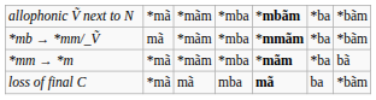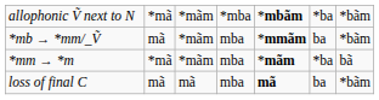 <table class=wikitable>
 <tr>
 <td><em>allophonic Ṽ next to N  </em></td>
 <td>*mã</td>
 <td>*mãm</td>
 <td>*mba</td>
 <td>*<strong>mbãm</strong></td>
 <td>*ba</td>
 <td>*bãm</td>
 </tr>
 <tr>
 <td><em>*mb → *mm/_Ṽ</em></td>
 <td>mã</td>
 <td>*mãm</td>
-<td>*mba</td>
+<td>mba</td>
 <td>*<strong>mmãm</strong></td>
-<td>*ba</td>
+<td>ba</td>
 <td>*bãm</td>
 </tr>
 <tr>
 <td><em>*mm → *m</em></td>
 <td>*mã</td>
 <td>*mãm</td>
-<td>*mba</td>
+<td>mba</td>
 <td>*<strong>mãm</strong></td>
 <td>*ba</td>
 <td>bã</td>
 </tr>
 <tr>
 <td><em>loss of final C</em></td>
-<td>*mã</td>
+<td>mã</td>
 <td>mã</td>
 <td>mba</td>
 <td><strong>mã</strong></td>
 <td>ba</td>
 <td>*bãm</td>
 </tr>
 </table>
